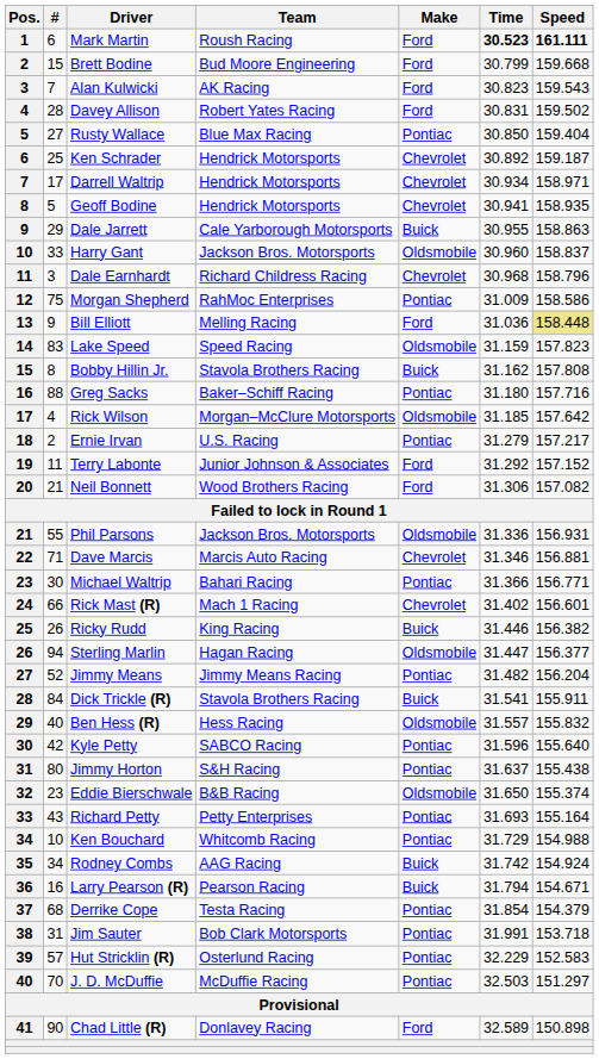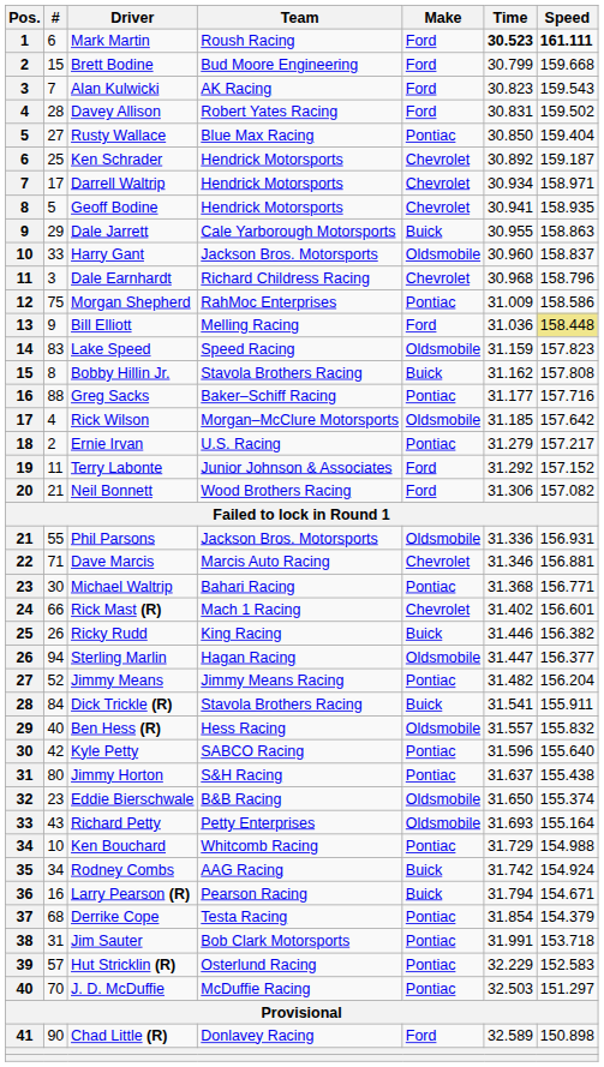 <table class="wikitable" style="font-size:95%">
 <tr>
 <th>Pos.</th>
 <th>#</th>
 <th>Driver</th>
 <th>Team</th>
 <th>Make</th>
 <th>Time</th>
 <th>Speed</th>
 </tr>
 <tr>
 <th>1</th>
 <td>6</td>
 <td><a href='#'>Mark Martin</a></td>
 <td><a href='#'>Roush Racing</a></td>
 <td><a href='#'>Ford</a></td>
 <td><strong>30.523</strong></td>
 <td><strong>161.111</strong></td>
 </tr>
 <tr>
 <th>2</th>
 <td>15</td>
 <td><a href='#'>Brett Bodine</a></td>
 <td><a href='#'>Bud Moore Engineering</a></td>
 <td><a href='#'>Ford</a></td>
 <td>30.799</td>
 <td>159.668</td>
 </tr>
 <tr>
 <th>3</th>
 <td>7</td>
 <td><a href='#'>Alan Kulwicki</a></td>
 <td><a href='#'>AK Racing</a></td>
 <td><a href='#'>Ford</a></td>
 <td>30.823</td>
 <td>159.543</td>
 </tr>
 <tr>
 <th>4</th>
 <td>28</td>
 <td><a href='#'>Davey Allison</a></td>
 <td><a href='#'>Robert Yates Racing</a></td>
 <td><a href='#'>Ford</a></td>
 <td>30.831</td>
 <td>159.502</td>
 </tr>
 <tr>
 <th>5</th>
 <td>27</td>
 <td><a href='#'>Rusty Wallace</a></td>
 <td><a href='#'>Blue Max Racing</a></td>
 <td><a href='#'>Pontiac</a></td>
 <td>30.850</td>
 <td>159.404</td>
 </tr>
 <tr>
 <th>6</th>
 <td>25</td>
 <td><a href='#'>Ken Schrader</a></td>
 <td><a href='#'>Hendrick Motorsports</a></td>
 <td><a href='#'>Chevrolet</a></td>
 <td>30.892</td>
 <td>159.187</td>
 </tr>
 <tr>
 <th>7</th>
 <td>17</td>
 <td><a href='#'>Darrell Waltrip</a></td>
 <td><a href='#'>Hendrick Motorsports</a></td>
 <td><a href='#'>Chevrolet</a></td>
 <td>30.934</td>
 <td>158.971</td>
 </tr>
 <tr>
 <th>8</th>
 <td>5</td>
 <td><a href='#'>Geoff Bodine</a></td>
 <td><a href='#'>Hendrick Motorsports</a></td>
 <td><a href='#'>Chevrolet</a></td>
 <td>30.941</td>
 <td>158.935</td>
 </tr>
 <tr>
 <th>9</th>
 <td>29</td>
 <td><a href='#'>Dale Jarrett</a></td>
 <td><a href='#'>Cale Yarborough Motorsports</a></td>
 <td><a href='#'>Buick</a></td>
 <td>30.955</td>
 <td>158.863</td>
 </tr>
 <tr>
 <th>10</th>
 <td>33</td>
 <td><a href='#'>Harry Gant</a></td>
 <td><a href='#'>Jackson Bros. Motorsports</a></td>
 <td><a href='#'>Oldsmobile</a></td>
 <td>30.960</td>
 <td>158.837</td>
 </tr>
 <tr>
 <th>11</th>
 <td>3</td>
 <td><a href='#'>Dale Earnhardt</a></td>
 <td><a href='#'>Richard Childress Racing</a></td>
 <td><a href='#'>Chevrolet</a></td>
 <td>30.968</td>
 <td>158.796</td>
 </tr>
 <tr>
 <th>12</th>
 <td>75</td>
 <td><a href='#'>Morgan Shepherd</a></td>
 <td><a href='#'>RahMoc Enterprises</a></td>
 <td><a href='#'>Pontiac</a></td>
 <td>31.009</td>
 <td>158.586</td>
 </tr>
 <tr>
 <th>13</th>
 <td>9</td>
 <td><a href='#'>Bill Elliott</a></td>
 <td><a href='#'>Melling Racing</a></td>
 <td><a href='#'>Ford</a></td>
 <td>31.036</td>
 <td style="background: khaki;">158.448</td>
 </tr>
 <tr>
 <th>14</th>
 <td>83</td>
 <td><a href='#'>Lake Speed</a></td>
 <td><a href='#'>Speed Racing</a></td>
 <td><a href='#'>Oldsmobile</a></td>
 <td>31.159</td>
 <td>157.823</td>
 </tr>
 <tr>
 <th>15</th>
 <td>8</td>
 <td><a href='#'>Bobby Hillin Jr.</a></td>
 <td><a href='#'>Stavola Brothers Racing</a></td>
 <td><a href='#'>Buick</a></td>
 <td>31.162</td>
 <td>157.808</td>
 </tr>
 <tr>
 <th>16</th>
 <td>88</td>
 <td><a href='#'>Greg Sacks</a></td>
 <td><a href='#'>Baker–Schiff Racing</a></td>
 <td><a href='#'>Pontiac</a></td>
-<td>31.180</td>
+<td>31.177</td>
 <td>157.716</td>
 </tr>
 <tr>
 <th>17</th>
 <td>4</td>
 <td><a href='#'>Rick Wilson</a></td>
 <td><a href='#'>Morgan–McClure Motorsports</a></td>
 <td><a href='#'>Oldsmobile</a></td>
 <td>31.185</td>
 <td>157.642</td>
 </tr>
 <tr>
 <th>18</th>
 <td>2</td>
 <td><a href='#'>Ernie Irvan</a></td>
 <td><a href='#'>U.S. Racing</a></td>
 <td><a href='#'>Pontiac</a></td>
 <td>31.279</td>
 <td>157.217</td>
 </tr>
 <tr>
 <th>19</th>
 <td>11</td>
 <td><a href='#'>Terry Labonte</a></td>
 <td><a href='#'>Junior Johnson & Associates</a></td>
 <td><a href='#'>Ford</a></td>
 <td>31.292</td>
 <td>157.152</td>
 </tr>
 <tr>
 <th>20</th>
 <td>21</td>
 <td><a href='#'>Neil Bonnett</a></td>
 <td><a href='#'>Wood Brothers Racing</a></td>
 <td><a href='#'>Ford</a></td>
 <td>31.306</td>
 <td>157.082</td>
 </tr>
 <tr>
 <th colspan="7">Failed to lock in Round 1</th>
 </tr>
 <tr>
 <th>21</th>
 <td>55</td>
 <td><a href='#'>Phil Parsons</a></td>
 <td><a href='#'>Jackson Bros. Motorsports</a></td>
 <td><a href='#'>Oldsmobile</a></td>
 <td>31.336</td>
 <td>156.931</td>
 </tr>
 <tr>
 <th>22</th>
 <td>71</td>
 <td><a href='#'>Dave Marcis</a></td>
 <td><a href='#'>Marcis Auto Racing</a></td>
 <td><a href='#'>Chevrolet</a></td>
 <td>31.346</td>
 <td>156.881</td>
 </tr>
 <tr>
 <th>23</th>
 <td>30</td>
 <td><a href='#'>Michael Waltrip</a></td>
 <td><a href='#'>Bahari Racing</a></td>
 <td><a href='#'>Pontiac</a></td>
-<td>31.366</td>
+<td>31.368</td>
 <td>156.771</td>
 </tr>
 <tr>
 <th>24</th>
 <td>66</td>
 <td><a href='#'>Rick Mast</a> <strong>(R)</strong></td>
 <td><a href='#'>Mach 1 Racing</a></td>
 <td><a href='#'>Chevrolet</a></td>
 <td>31.402</td>
 <td>156.601</td>
 </tr>
 <tr>
 <th>25</th>
 <td>26</td>
 <td><a href='#'>Ricky Rudd</a></td>
 <td><a href='#'>King Racing</a></td>
 <td><a href='#'>Buick</a></td>
 <td>31.446</td>
 <td>156.382</td>
 </tr>
 <tr>
 <th>26</th>
 <td>94</td>
 <td><a href='#'>Sterling Marlin</a></td>
 <td><a href='#'>Hagan Racing</a></td>
 <td><a href='#'>Oldsmobile</a></td>
 <td>31.447</td>
 <td>156.377</td>
 </tr>
 <tr>
 <th>27</th>
 <td>52</td>
 <td><a href='#'>Jimmy Means</a></td>
 <td><a href='#'>Jimmy Means Racing</a></td>
 <td><a href='#'>Pontiac</a></td>
 <td>31.482</td>
 <td>156.204</td>
 </tr>
 <tr>
 <th>28</th>
 <td>84</td>
 <td><a href='#'>Dick Trickle</a> <strong>(R)</strong></td>
 <td><a href='#'>Stavola Brothers Racing</a></td>
 <td><a href='#'>Buick</a></td>
 <td>31.541</td>
 <td>155.911</td>
 </tr>
 <tr>
 <th>29</th>
 <td>40</td>
 <td><a href='#'>Ben Hess</a> <strong>(R)</strong></td>
 <td><a href='#'>Hess Racing</a></td>
 <td><a href='#'>Oldsmobile</a></td>
 <td>31.557</td>
 <td>155.832</td>
 </tr>
 <tr>
 <th>30</th>
 <td>42</td>
 <td><a href='#'>Kyle Petty</a></td>
 <td><a href='#'>SABCO Racing</a></td>
 <td><a href='#'>Pontiac</a></td>
 <td>31.596</td>
 <td>155.640</td>
 </tr>
 <tr>
 <th>31</th>
 <td>80</td>
 <td><a href='#'>Jimmy Horton</a></td>
 <td><a href='#'>S&H Racing</a></td>
 <td><a href='#'>Pontiac</a></td>
 <td>31.637</td>
 <td>155.438</td>
 </tr>
 <tr>
 <th>32</th>
 <td>23</td>
 <td><a href='#'>Eddie Bierschwale</a></td>
 <td><a href='#'>B&B Racing</a></td>
 <td><a href='#'>Oldsmobile</a></td>
 <td>31.650</td>
 <td>155.374</td>
 </tr>
 <tr>
 <th>33</th>
 <td>43</td>
 <td><a href='#'>Richard Petty</a></td>
 <td><a href='#'>Petty Enterprises</a></td>
-<td><a href='#'>Pontiac</a></td>
+<td><a href='#'>Oldsmobile</a></td>
 <td>31.693</td>
 <td>155.164</td>
 </tr>
 <tr>
 <th>34</th>
 <td>10</td>
 <td><a href='#'>Ken Bouchard</a></td>
 <td><a href='#'>Whitcomb Racing</a></td>
 <td><a href='#'>Pontiac</a></td>
 <td>31.729</td>
 <td>154.988</td>
 </tr>
 <tr>
 <th>35</th>
 <td>34</td>
 <td><a href='#'>Rodney Combs</a></td>
 <td><a href='#'>AAG Racing</a></td>
 <td><a href='#'>Buick</a></td>
 <td>31.742</td>
 <td>154.924</td>
 </tr>
 <tr>
 <th>36</th>
 <td>16</td>
 <td><a href='#'>Larry Pearson</a> <strong>(R)</strong></td>
 <td><a href='#'>Pearson Racing</a></td>
 <td><a href='#'>Buick</a></td>
 <td>31.794</td>
 <td>154.671</td>
 </tr>
 <tr>
 <th>37</th>
 <td>68</td>
 <td><a href='#'>Derrike Cope</a></td>
 <td><a href='#'>Testa Racing</a></td>
 <td><a href='#'>Pontiac</a></td>
 <td>31.854</td>
 <td>154.379</td>
 </tr>
 <tr>
 <th>38</th>
 <td>31</td>
 <td><a href='#'>Jim Sauter</a></td>
 <td><a href='#'>Bob Clark Motorsports</a></td>
 <td><a href='#'>Pontiac</a></td>
 <td>31.991</td>
 <td>153.718</td>
 </tr>
 <tr>
 <th>39</th>
 <td>57</td>
 <td><a href='#'>Hut Stricklin</a> <strong>(R)</strong></td>
 <td><a href='#'>Osterlund Racing</a></td>
 <td><a href='#'>Pontiac</a></td>
 <td>32.229</td>
 <td>152.583</td>
 </tr>
 <tr>
 <th>40</th>
 <td>70</td>
 <td><a href='#'>J. D. McDuffie</a></td>
 <td><a href='#'>McDuffie Racing</a></td>
 <td><a href='#'>Pontiac</a></td>
 <td>32.503</td>
 <td>151.297</td>
 </tr>
 <tr>
 <th colspan="7">Provisional</th>
 </tr>
 <tr>
 <th>41</th>
 <td>90</td>
 <td><a href='#'>Chad Little</a> <strong>(R)</strong></td>
 <td><a href='#'>Donlavey Racing</a></td>
 <td><a href='#'>Ford</a></td>
 <td>32.589</td>
 <td>150.898</td>
 </tr>
 <tr>
 <th colspan="7"></th>
 </tr>
 <tr>
 <th colspan="7"></th>
 </tr>
 </table>
